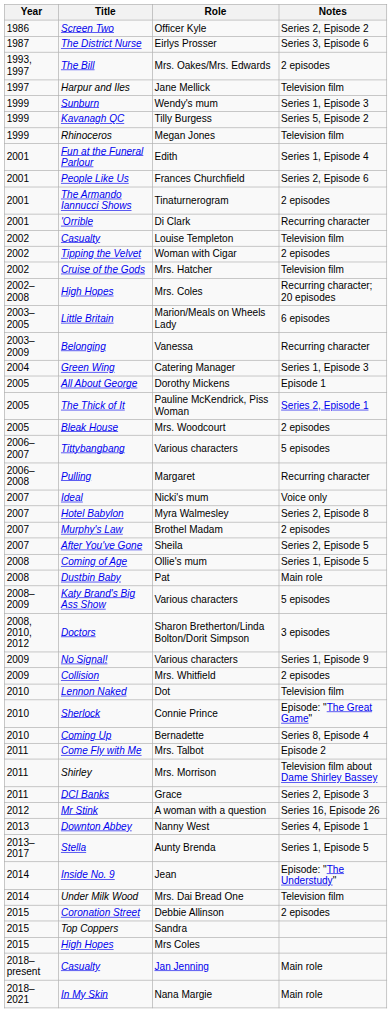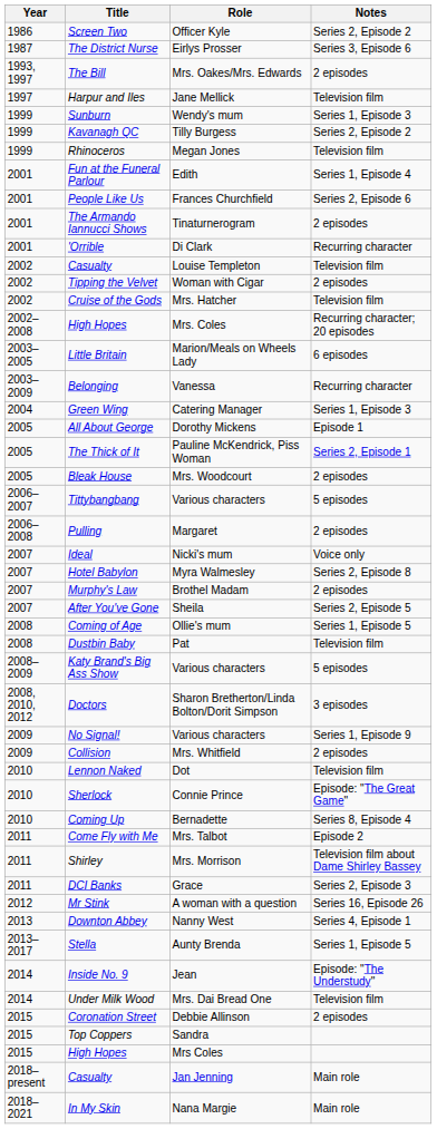 <table class="wikitable sortable">
 <tr>
 <th>Year</th>
 <th>Title</th>
 <th>Role</th>
 <th class="unsortable">Notes</th>
 </tr>
 <tr>
 <td>1986</td>
 <td><em><a href='#'>Screen Two</a></em></td>
 <td>Officer Kyle</td>
 <td>Series 2, Episode 2</td>
 </tr>
 <tr>
 <td>1987</td>
 <td><em><a href='#'>The District Nurse</a></em></td>
 <td>Eirlys Prosser</td>
 <td>Series 3, Episode 6</td>
 </tr>
 <tr>
 <td>1993, 1997</td>
 <td><em><a href='#'>The Bill</a></em></td>
 <td>Mrs. Oakes/Mrs. Edwards</td>
 <td>2 episodes</td>
 </tr>
 <tr>
 <td>1997</td>
 <td><em>Harpur and Iles</em></td>
 <td>Jane Mellick</td>
 <td>Television film</td>
 </tr>
 <tr>
 <td>1999</td>
 <td><em><a href='#'>Sunburn</a></em></td>
 <td>Wendy's mum</td>
 <td>Series 1, Episode 3</td>
 </tr>
 <tr>
 <td>1999</td>
 <td><em><a href='#'>Kavanagh QC</a></em></td>
 <td>Tilly Burgess</td>
-<td>Series 5, Episode 2</td>
+<td>Series 2, Episode 2</td>
 </tr>
 <tr>
 <td>1999</td>
 <td><em>Rhinoceros</em></td>
 <td>Megan Jones</td>
 <td>Television film</td>
 </tr>
 <tr>
 <td>2001</td>
 <td><em><a href='#'>Fun at the Funeral Parlour</a></em></td>
 <td>Edith</td>
 <td>Series 1, Episode 4</td>
 </tr>
 <tr>
 <td>2001</td>
 <td><em><a href='#'>People Like Us</a></em></td>
 <td>Frances Churchfield</td>
 <td>Series 2, Episode 6</td>
 </tr>
 <tr>
 <td>2001</td>
 <td><em><a href='#'>The Armando Iannucci Shows</a></em></td>
 <td>Tinaturnerogram</td>
 <td>2 episodes</td>
 </tr>
 <tr>
 <td>2001</td>
 <td><em><a href='#'>'Orrible</a></em></td>
 <td>Di Clark</td>
 <td>Recurring character</td>
 </tr>
 <tr>
 <td>2002</td>
 <td><em><a href='#'>Casualty</a></em></td>
 <td>Louise Templeton</td>
 <td>Television film</td>
 </tr>
 <tr>
 <td>2002</td>
 <td><em><a href='#'>Tipping the Velvet</a></em></td>
 <td>Woman with Cigar</td>
 <td>2 episodes</td>
 </tr>
 <tr>
 <td>2002</td>
 <td><em><a href='#'>Cruise of the Gods</a></em></td>
 <td>Mrs. Hatcher</td>
 <td>Television film</td>
 </tr>
 <tr>
 <td>2002–2008</td>
 <td><em><a href='#'>High Hopes</a></em></td>
 <td>Mrs. Coles</td>
 <td>Recurring character; 20 episodes</td>
 </tr>
 <tr>
 <td>2003–2005</td>
 <td><em><a href='#'>Little Britain</a></em></td>
 <td>Marion/Meals on Wheels Lady</td>
 <td>6 episodes</td>
 </tr>
 <tr>
 <td>2003–2009</td>
 <td><em><a href='#'>Belonging</a></em></td>
 <td>Vanessa</td>
 <td>Recurring character</td>
 </tr>
 <tr>
 <td>2004</td>
 <td><em><a href='#'>Green Wing</a></em></td>
 <td>Catering Manager</td>
 <td>Series 1, Episode 3</td>
 </tr>
 <tr>
 <td>2005</td>
 <td><em><a href='#'>All About George</a></em></td>
 <td>Dorothy Mickens</td>
 <td>Episode 1</td>
 </tr>
 <tr>
 <td>2005</td>
 <td><em><a href='#'>The Thick of It</a></em></td>
 <td>Pauline McKendrick, Piss Woman</td>
 <td><a href='#'>Series 2, Episode 1</a></td>
 </tr>
 <tr>
 <td>2005</td>
 <td><em><a href='#'>Bleak House</a></em></td>
 <td>Mrs. Woodcourt</td>
 <td>2 episodes</td>
 </tr>
 <tr>
 <td>2006–2007</td>
 <td><em><a href='#'>Tittybangbang</a></em></td>
 <td>Various characters</td>
 <td>5 episodes</td>
 </tr>
 <tr>
 <td>2006–2008</td>
 <td><em><a href='#'>Pulling</a></em></td>
 <td>Margaret</td>
-<td>Recurring character</td>
+<td>2 episodes</td>
 </tr>
 <tr>
 <td>2007</td>
 <td><em><a href='#'>Ideal</a></em></td>
 <td>Nicki's mum</td>
 <td>Voice only</td>
 </tr>
 <tr>
 <td>2007</td>
 <td><em><a href='#'>Hotel Babylon</a></em></td>
 <td>Myra Walmesley</td>
 <td>Series 2, Episode 8</td>
 </tr>
 <tr>
 <td>2007</td>
 <td><em><a href='#'>Murphy's Law</a></em></td>
 <td>Brothel Madam</td>
 <td>2 episodes</td>
 </tr>
 <tr>
 <td>2007</td>
 <td><em><a href='#'>After You've Gone</a></em></td>
 <td>Sheila</td>
 <td>Series 2, Episode 5</td>
 </tr>
 <tr>
 <td>2008</td>
 <td><em><a href='#'>Coming of Age</a></em></td>
 <td>Ollie's mum</td>
 <td>Series 1, Episode 5</td>
 </tr>
 <tr>
 <td>2008</td>
 <td><em><a href='#'>Dustbin Baby</a></em></td>
 <td>Pat</td>
-<td>Main role</td>
+<td>Television film</td>
 </tr>
 <tr>
 <td>2008–2009</td>
 <td><em><a href='#'>Katy Brand's Big Ass Show</a></em></td>
 <td>Various characters</td>
 <td>5 episodes</td>
 </tr>
 <tr>
 <td>2008, 2010, 2012</td>
 <td><em><a href='#'>Doctors</a></em></td>
 <td>Sharon Bretherton/Linda Bolton/Dorit Simpson</td>
 <td>3 episodes</td>
 </tr>
 <tr>
 <td>2009</td>
 <td><em><a href='#'>No Signal!</a></em></td>
 <td>Various characters</td>
 <td>Series 1, Episode 9</td>
 </tr>
 <tr>
 <td>2009</td>
 <td><em><a href='#'>Collision</a></em></td>
 <td>Mrs. Whitfield</td>
 <td>2 episodes</td>
 </tr>
 <tr>
 <td>2010</td>
 <td><em><a href='#'>Lennon Naked</a></em></td>
 <td>Dot</td>
 <td>Television film</td>
 </tr>
 <tr>
 <td>2010</td>
 <td><em><a href='#'>Sherlock</a></em></td>
 <td>Connie Prince</td>
 <td>Episode: "<a href='#'>The Great Game</a>"</td>
 </tr>
 <tr>
 <td>2010</td>
 <td><em><a href='#'>Coming Up</a></em></td>
 <td>Bernadette</td>
 <td>Series 8, Episode 4</td>
 </tr>
 <tr>
 <td>2011</td>
 <td><em><a href='#'>Come Fly with Me</a></em></td>
 <td>Mrs. Talbot</td>
 <td>Episode 2</td>
 </tr>
 <tr>
 <td>2011</td>
 <td><em>Shirley</em></td>
 <td>Mrs. Morrison</td>
 <td>Television film about <a href='#'>Dame Shirley Bassey</a></td>
 </tr>
 <tr>
 <td>2011</td>
 <td><em><a href='#'>DCI Banks</a></em></td>
 <td>Grace</td>
 <td>Series 2, Episode 3</td>
 </tr>
 <tr>
 <td>2012</td>
 <td><em><a href='#'>Mr Stink</a></em></td>
 <td>A woman with a question</td>
 <td>Series 16, Episode 26</td>
 </tr>
 <tr>
 <td>2013</td>
 <td><em><a href='#'>Downton Abbey</a></em></td>
 <td>Nanny West</td>
 <td>Series 4, Episode 1</td>
 </tr>
 <tr>
 <td>2013–2017</td>
 <td><em><a href='#'>Stella</a></em></td>
 <td>Aunty Brenda</td>
 <td>Series 1, Episode 5</td>
 </tr>
 <tr>
 <td>2014</td>
 <td><em><a href='#'>Inside No. 9</a></em></td>
 <td>Jean</td>
 <td>Episode: "<a href='#'>The Understudy</a>"</td>
 </tr>
 <tr>
 <td>2014</td>
 <td><em>Under Milk Wood</em></td>
 <td>Mrs. Dai Bread One</td>
 <td>Television film</td>
 </tr>
 <tr>
 <td>2015</td>
 <td><em><a href='#'>Coronation Street</a></em></td>
 <td>Debbie Allinson</td>
 <td>2 episodes</td>
 </tr>
 <tr>
 <td>2015</td>
 <td><em>Top Coppers</em></td>
 <td>Sandra</td>
 <td></td>
 </tr>
 <tr>
 <td>2015</td>
 <td><em><a href='#'>High Hopes</a></em></td>
 <td>Mrs Coles</td>
 <td></td>
 </tr>
 <tr>
 <td>2018–present</td>
 <td><em><a href='#'>Casualty</a></em></td>
 <td><a href='#'>Jan Jenning</a></td>
 <td>Main role</td>
 </tr>
 <tr>
 <td>2018–2021</td>
 <td><em><a href='#'>In My Skin</a></em></td>
 <td>Nana Margie</td>
 <td>Main role</td>
 </tr>
 </table>
